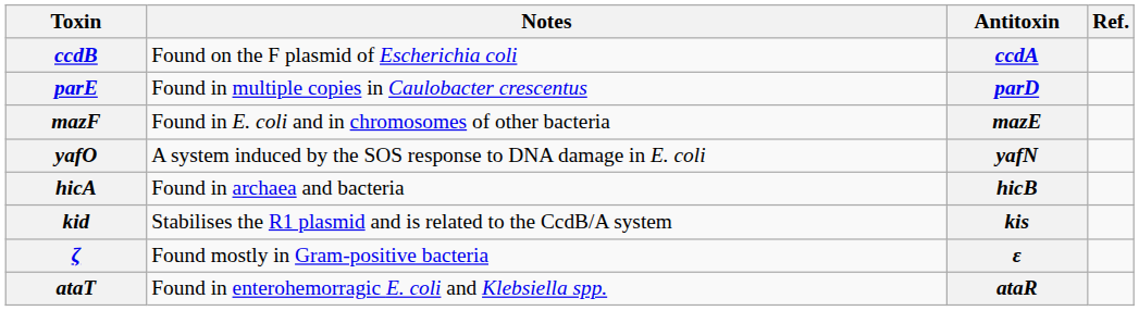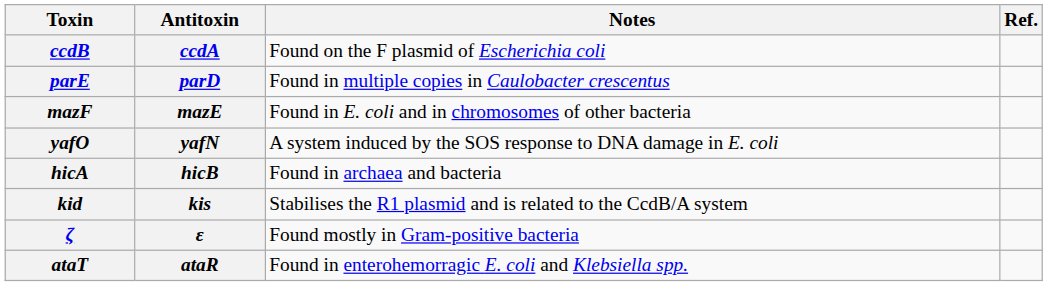 <table class="wikitable sortable" style="margin:auto; border:1px solid gray; clear:both;">
 <tr>
 <th scope="col" style="width:100px;">Toxin</th>
+<th scope="col" style="width:100px;">Antitoxin</th>
 <th scope="col" style="width:600px;" class="unsortable">Notes</th>
-<th scope="col" style="width:100px;">Antitoxin</th>
 <th scope="col" style="width:25px;" class="unsortable">Ref.</th>
 </tr>
 <tr>
 <th><a href='#'><em>ccdB</em></a></th>
+<th><a href='#'><em>ccdA</em></a></th>
 <td>Found on the F plasmid of <em><a href='#'>Escherichia coli</a></em></td>
-<th><a href='#'><em>ccdA</em></a></th>
 <td></td>
 </tr>
 <tr>
 <th><a href='#'><em>parE</em></a></th>
+<th><a href='#'><em>parD</em></a></th>
 <td>Found in <a href='#'>multiple copies</a> in <em><a href='#'>Caulobacter crescentus</a></em></td>
-<th><a href='#'><em>parD</em></a></th>
 <td></td>
 </tr>
 <tr>
 <th><em>mazF</em></th>
+<th><em>mazE</em></th>
 <td>Found in <em>E. coli</em> and in <a href='#'>chromosomes</a> of other bacteria</td>
-<th><em>mazE</em></th>
 <td></td>
 </tr>
 <tr>
 <th><em>yafO</em></th>
+<th><em>yafN</em></th>
 <td>A system induced by the SOS response to DNA damage in <em>E. coli</em></td>
-<th><em>yafN</em></th>
 <td></td>
 </tr>
 <tr>
 <th><em>hicA</em></th>
+<th><em>hicB</em></th>
 <td>Found in <a href='#'>archaea</a> and bacteria</td>
-<th><em>hicB</em></th>
 <td></td>
 </tr>
 <tr>
 <th><em>kid</em></th>
+<th><em>kis</em></th>
 <td>Stabilises the <a href='#'>R1 plasmid</a> and is related to the CcdB/A system</td>
-<th><em>kis</em></th>
 <td></td>
 </tr>
 <tr>
 <th><a href='#'><em>ζ</em></a></th>
+<th><em>ε</em></th>
 <td>Found mostly in <a href='#'>Gram-positive bacteria</a></td>
-<th><em>ε</em></th>
 <td></td>
 </tr>
 <tr>
 <th><em>ataT</em></th>
+<th><em>ataR</em></th>
 <td>Found in <a href='#'>enterohemorragic <em>E. coli</em></a> and <em><a href='#'>Klebsiella spp.</a></em></td>
-<th><em>ataR</em></th>
 <td></td>
 </tr>
 </table>
